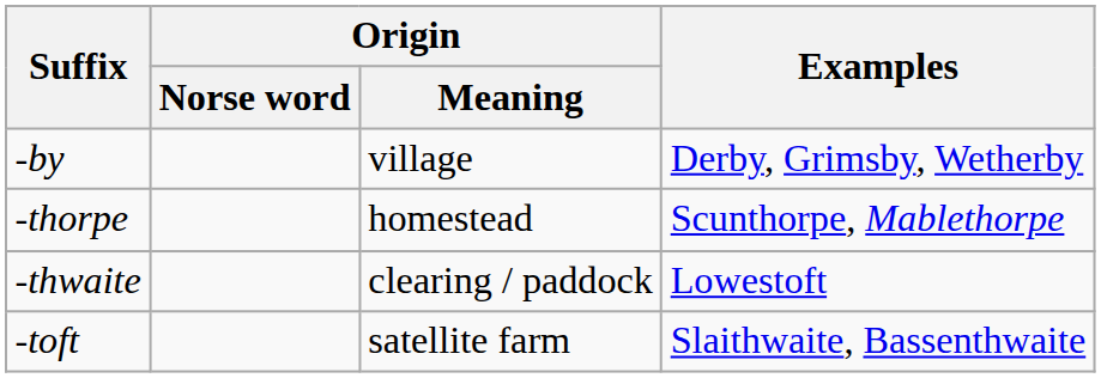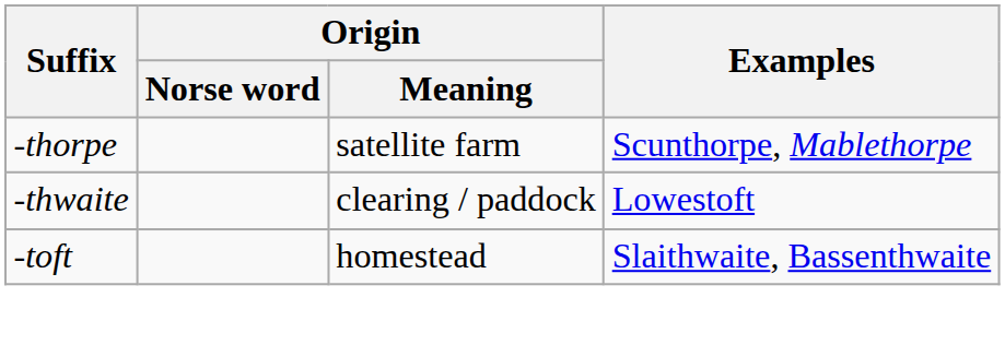 <table class="wikitable">
 <tr>
 <th scope="col" rowspan=2>Suffix</th>
 <th ! scope="col" colspan=2>Origin</th>
 <th ! scope="col" rowspan=2>Examples</th>
 </tr>
 <tr>
 <th scope="col">Norse word</th>
 <th ! scope="col">Meaning</th>
 </tr>
 <tr>
-<td scope="row"><em>-by</em></td>
-<td></td>
-<td>village</td>
-<td><a href='#'>Derby</a>, <a href='#'>Grimsby</a>, <a href='#'>Wetherby</a></td>
-</tr>
-<tr>
 <td scope="row"><em>-thorpe</em></td>
 <td></td>
-<td>homestead</td>
+<td>satellite farm</td>
 <td><a href='#'>Scunthorpe</a>, <em><a href='#'>Mablethorpe</a></em></td>
 </tr>
 <tr>
 <td scope="row"><em>-thwaite</em></td>
 <td></td>
 <td>clearing / paddock</td>
 <td><a href='#'>Lowestoft</a></td>
 </tr>
 <tr>
 <td scope="row"><em>-toft</em></td>
 <td></td>
-<td>satellite farm</td>
+<td>homestead</td>
 <td><a href='#'>Slaithwaite</a>, <a href='#'>Bassenthwaite</a></td>
 </tr>
 </table>
